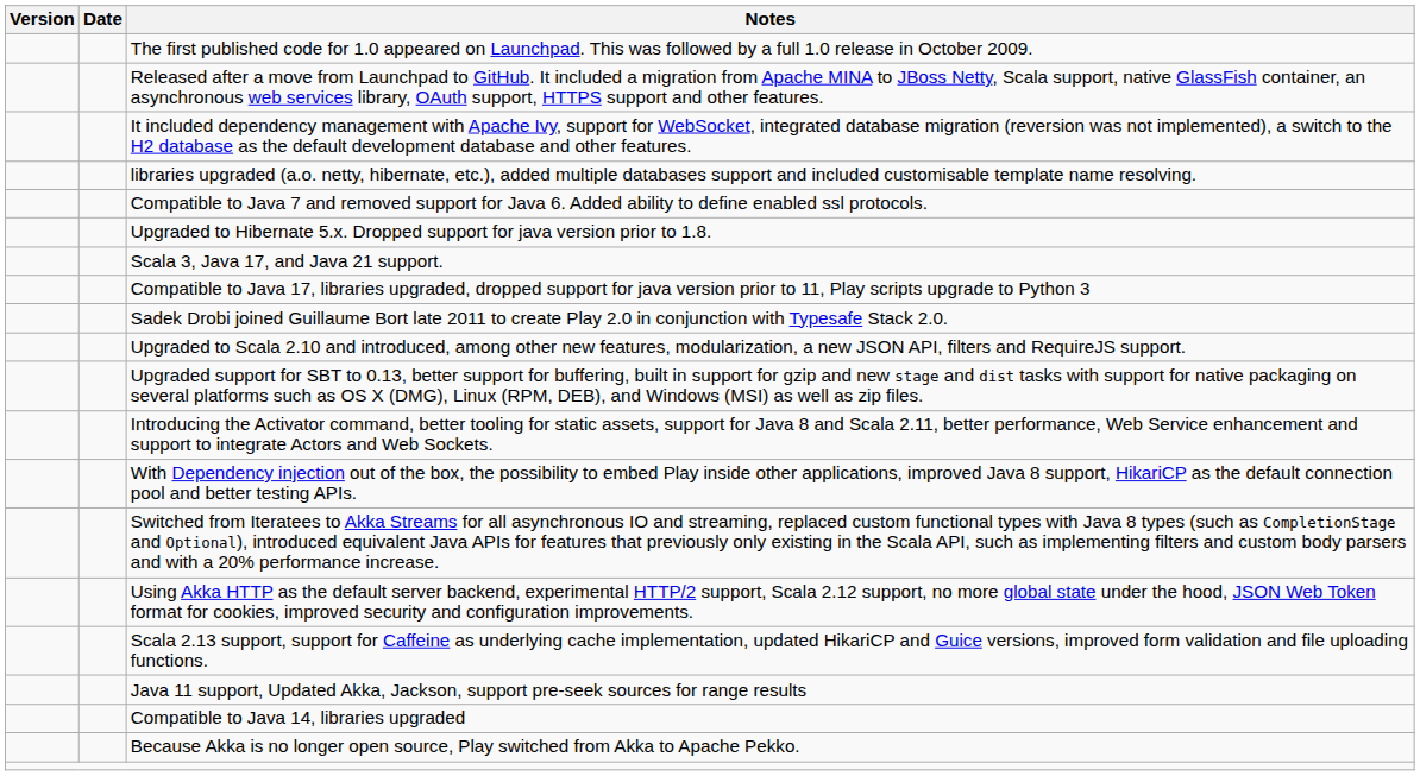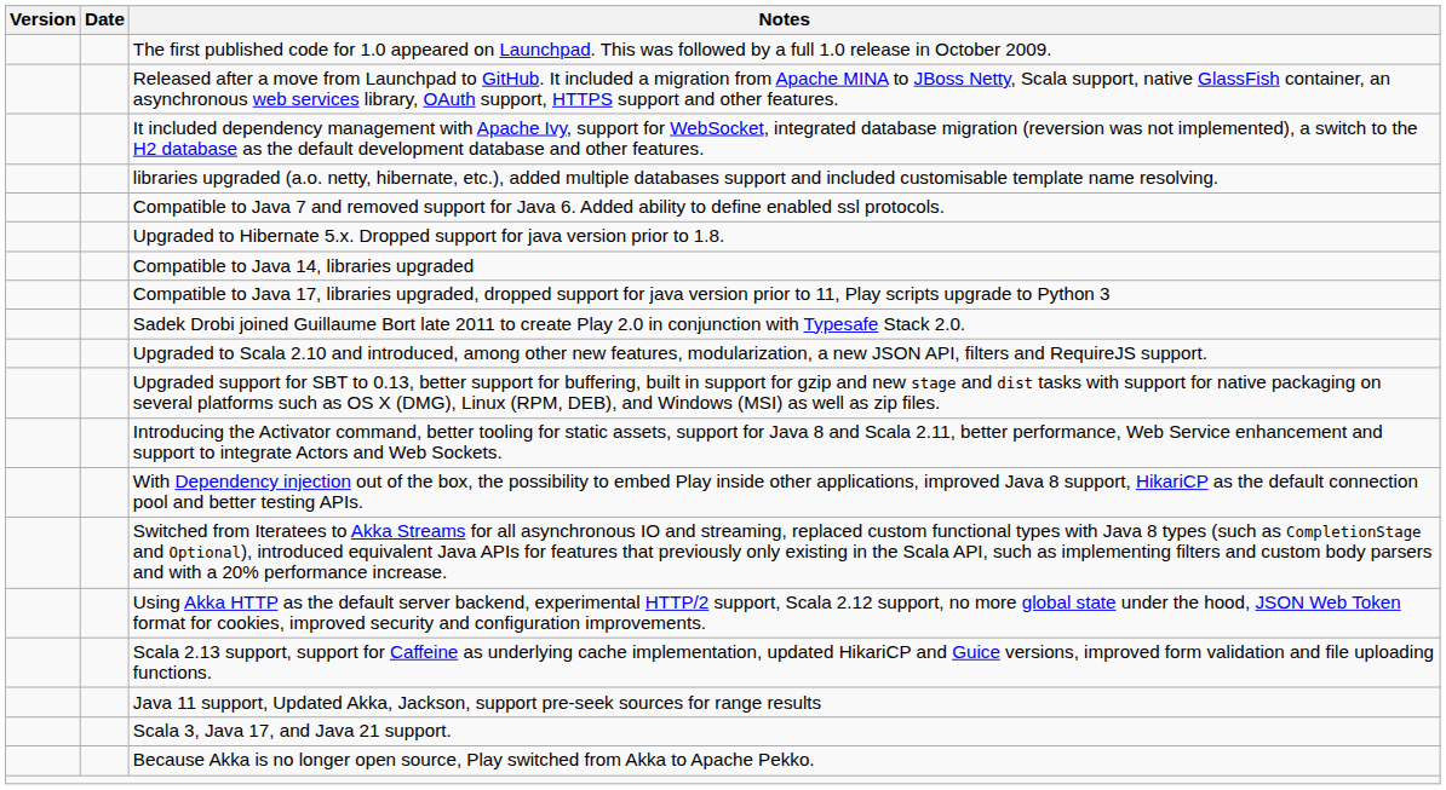 <table class="wikitable sortable" style="float:left;">
 <tr>
 <th>Version</th>
 <th>Date</th>
 <th>Notes</th>
 </tr>
 <tr>
 <td></td>
 <td></td>
 <td>The first published code for 1.0 appeared on <a href='#'>Launchpad</a>. This was followed by a full 1.0 release in October 2009.</td>
 </tr>
 <tr>
 <td></td>
 <td></td>
 <td>Released after a move from Launchpad to <a href='#'>GitHub</a>. It included a migration from <a href='#'>Apache MINA</a> to <a href='#'>JBoss Netty</a>, Scala support, native <a href='#'>GlassFish</a> container, an asynchronous <a href='#'>web services</a> library, <a href='#'>OAuth</a> support, <a href='#'>HTTPS</a> support and other features.</td>
 </tr>
 <tr>
 <td></td>
 <td></td>
 <td>It included dependency management with <a href='#'>Apache Ivy</a>, support for <a href='#'>WebSocket</a>, integrated database migration (reversion was not implemented), a switch to the <a href='#'>H2 database</a> as the default development database and other features.</td>
 </tr>
 <tr>
 <td></td>
 <td></td>
 <td>libraries upgraded (a.o. netty, hibernate, etc.), added multiple databases support and included customisable template name resolving.</td>
 </tr>
 <tr>
 <td></td>
 <td></td>
 <td>Compatible to Java 7 and removed support for Java 6. Added ability to define enabled ssl protocols.</td>
 </tr>
 <tr>
 <td></td>
 <td></td>
 <td>Upgraded to Hibernate 5.x. Dropped support for java version prior to 1.8.</td>
 </tr>
 <tr>
 <td></td>
 <td></td>
-<td>Scala 3, Java 17, and Java 21 support.</td>
+<td>Compatible to Java 14, libraries upgraded</td>
 </tr>
 <tr>
 <td></td>
 <td></td>
 <td>Compatible to Java 17, libraries upgraded, dropped support for java version prior to 11, Play scripts upgrade to Python 3</td>
 </tr>
 <tr>
 <td></td>
 <td></td>
 <td>Sadek Drobi joined Guillaume Bort late 2011 to create Play 2.0 in conjunction with <a href='#'>Typesafe</a> Stack 2.0.</td>
 </tr>
 <tr>
 <td></td>
 <td></td>
 <td>Upgraded to Scala 2.10 and introduced, among other new features, modularization, a new JSON API, filters and RequireJS support.</td>
 </tr>
 <tr>
 <td></td>
 <td></td>
 <td>Upgraded support for SBT to 0.13, better support for buffering, built in support for gzip and new <code>stage</code> and <code>dist</code> tasks with support for native packaging on several platforms such as OS X (DMG), Linux (RPM, DEB), and Windows (MSI) as well as zip files.</td>
 </tr>
 <tr>
 <td></td>
 <td></td>
 <td>Introducing the Activator command, better tooling for static assets, support for Java 8 and Scala 2.11, better performance, Web Service enhancement and support to integrate Actors and Web Sockets.</td>
 </tr>
 <tr>
 <td></td>
 <td></td>
 <td>With <a href='#'>Dependency injection</a> out of the box, the possibility to embed Play inside other applications, improved Java 8 support, <a href='#'>HikariCP</a> as the default connection pool and better testing APIs.</td>
 </tr>
 <tr>
 <td></td>
 <td></td>
 <td>Switched from Iteratees to <a href='#'>Akka Streams</a> for all asynchronous IO and streaming, replaced custom functional types with Java 8 types (such as <code>CompletionStage</code> and <code>Optional</code>), introduced equivalent Java APIs for features that previously only existing in the Scala API, such as implementing filters and custom body parsers and with a 20% performance increase.</td>
 </tr>
 <tr>
 <td></td>
 <td></td>
 <td>Using <a href='#'>Akka HTTP</a> as the default server backend, experimental <a href='#'>HTTP/2</a> support, Scala 2.12 support, no more <a href='#'>global state</a> under the hood, <a href='#'>JSON Web Token</a> format for cookies, improved security and configuration improvements.</td>
 </tr>
 <tr>
 <td></td>
 <td></td>
 <td>Scala 2.13 support, support for <a href='#'>Caffeine</a> as underlying cache implementation, updated HikariCP and <a href='#'>Guice</a> versions, improved form validation and file uploading functions.</td>
 </tr>
 <tr>
 <td></td>
 <td></td>
 <td>Java 11 support, Updated Akka, Jackson, support pre-seek sources for range results</td>
 </tr>
 <tr>
 <td></td>
 <td></td>
-<td>Compatible to Java 14, libraries upgraded</td>
+<td>Scala 3, Java 17, and Java 21 support.</td>
 </tr>
 <tr>
 <td></td>
 <td></td>
 <td>Because Akka is no longer open source, Play switched from Akka to Apache Pekko.</td>
 </tr>
 <tr>
 <td colspan="3"></td>
 </tr>
 </table>
